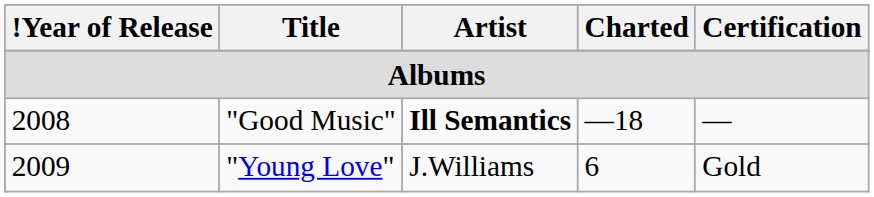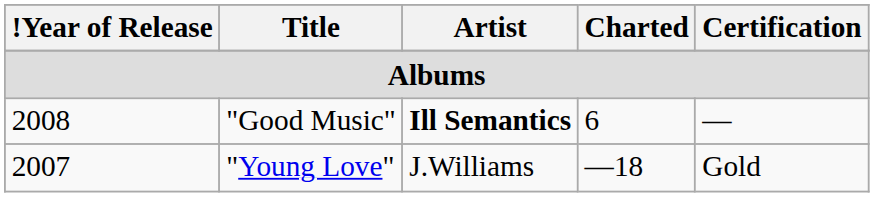 <table class="wikitable">
 <tr>
 <th>!Year of Release</th>
 <th>Title</th>
 <th>Artist</th>
 <th>Charted</th>
 <th>Certification</th>
 </tr>
 <tr>
 </tr>
 <tr bgcolor="#DDDDDD">
 <td colspan=7 align=center><strong>Albums</strong></td>
 </tr>
 <tr>
 <td>2008</td>
 <td>"Good Music"</td>
 <td><strong>Ill Semantics</strong></td>
-<td>—18</td>
+<td>6</td>
 <td>—</td>
 </tr>
 <tr>
-<td>2009</td>
+<td>2007</td>
 <td>"<a href='#'>Young Love</a>"</td>
 <td>J.Williams</td>
-<td>6</td>
+<td>—18</td>
 <td>Gold</td>
 </tr>
 </table>
